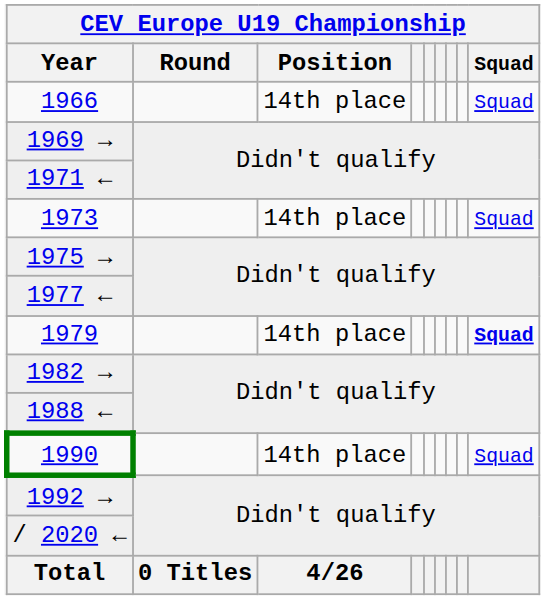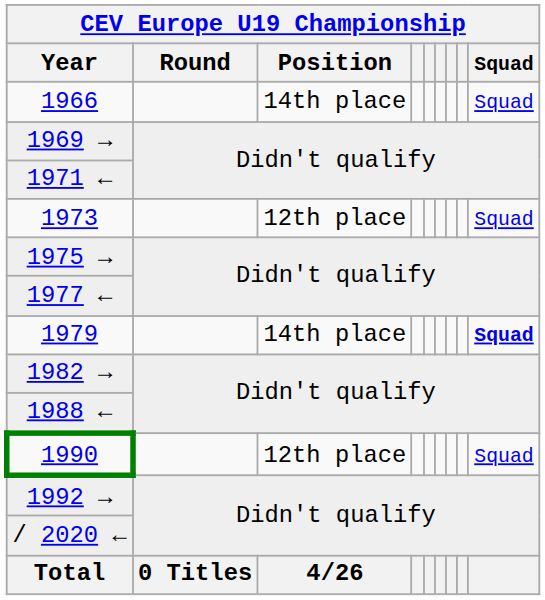 <table class="wikitable" style="text-align: center;">
 <tr>
 <th colspan=9><a href='#'>CEV Europe U19 Championship</a></th>
 </tr>
 <tr>
 <th>Year</th>
 <th>Round</th>
 <th>Position</th>
 <th></th>
 <th></th>
 <th></th>
 <th></th>
 <th></th>
 <th><small>Squad</small></th>
 </tr>
 <tr>
 <td> <a href='#'>1966</a></td>
 <td></td>
 <td>14th place</td>
 <td></td>
 <td></td>
 <td></td>
 <td></td>
 <td></td>
 <td><small> <a href='#'>Squad</a></small></td>
 </tr>
 <tr bgcolor="efefef">
 <td> <a href='#'>1969</a> →</td>
 <td colspan=8 rowspan=2>Didn't qualify</td>
 </tr>
 <tr bgcolor="efefef">
 <td> <a href='#'>1971</a> ←</td>
 </tr>
 <tr>
 <td> <a href='#'>1973</a></td>
 <td></td>
-<td>14th place</td>
+<td>12th place</td>
 <td></td>
 <td></td>
 <td></td>
 <td></td>
 <td></td>
 <td><small> <a href='#'>Squad</a></small></td>
 </tr>
 <tr bgcolor="efefef">
 <td> <a href='#'>1975</a> →</td>
 <td colspan=8 rowspan=2>Didn't qualify</td>
 </tr>
 <tr bgcolor="efefef">
 <td> <a href='#'>1977</a> ←</td>
 </tr>
 <tr>
 <td> <a href='#'>1979</a></td>
 <td></td>
 <td>14th place</td>
 <td></td>
 <td></td>
 <td></td>
 <td></td>
 <td></td>
 <td><strong><small> <a href='#'>Squad</a></small></strong></td>
 </tr>
 <tr bgcolor="efefef">
 <td> <a href='#'>1982</a> →</td>
 <td colspan=8 rowspan=2>Didn't qualify</td>
 </tr>
 <tr bgcolor="efefef">
 <td> <a href='#'>1988</a> ←</td>
 </tr>
 <tr>
 <td style="border:3px solid green"> <a href='#'>1990</a></td>
 <td></td>
-<td>14th place</td>
+<td>12th place</td>
 <td></td>
 <td></td>
 <td></td>
 <td></td>
 <td></td>
 <td><small> <a href='#'>Squad</a></small></td>
 </tr>
 <tr bgcolor="efefef">
 <td> <a href='#'>1992</a> →</td>
 <td colspan=8 rowspan=2>Didn't qualify</td>
 </tr>
 <tr bgcolor="efefef">
 <td>/ <a href='#'>2020</a> ←</td>
 </tr>
 <tr>
 <th>Total</th>
 <th>0 Titles</th>
 <th>4/26</th>
 <th></th>
 <th></th>
 <th></th>
 <th></th>
 <th></th>
 <th></th>
 </tr>
 </table>
